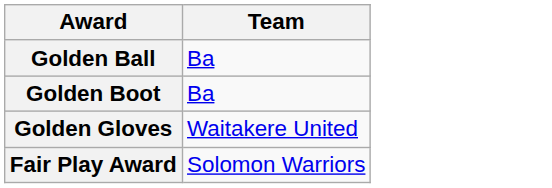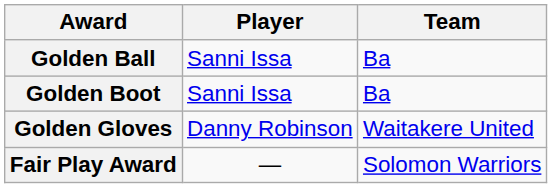 <table class="wikitable" style="text-align:center">
 <tr>
 <th>Award</th>
+<th>Player</th>
 <th>Team</th>
 </tr>
 <tr>
 <th>Golden Ball</th>
+<td align=left> <a href='#'>Sanni Issa</a></td>
 <td align=left> <a href='#'>Ba</a></td>
 </tr>
 <tr>
 <th>Golden Boot</th>
+<td align=left> <a href='#'>Sanni Issa</a></td>
 <td align=left> <a href='#'>Ba</a></td>
 </tr>
 <tr>
 <th>Golden Gloves</th>
+<td align=left> <a href='#'>Danny Robinson</a></td>
 <td align=left> <a href='#'>Waitakere United</a></td>
 </tr>
 <tr>
 <th>Fair Play Award</th>
+<td>—</td>
 <td align=left> <a href='#'>Solomon Warriors</a></td>
 </tr>
 </table>
